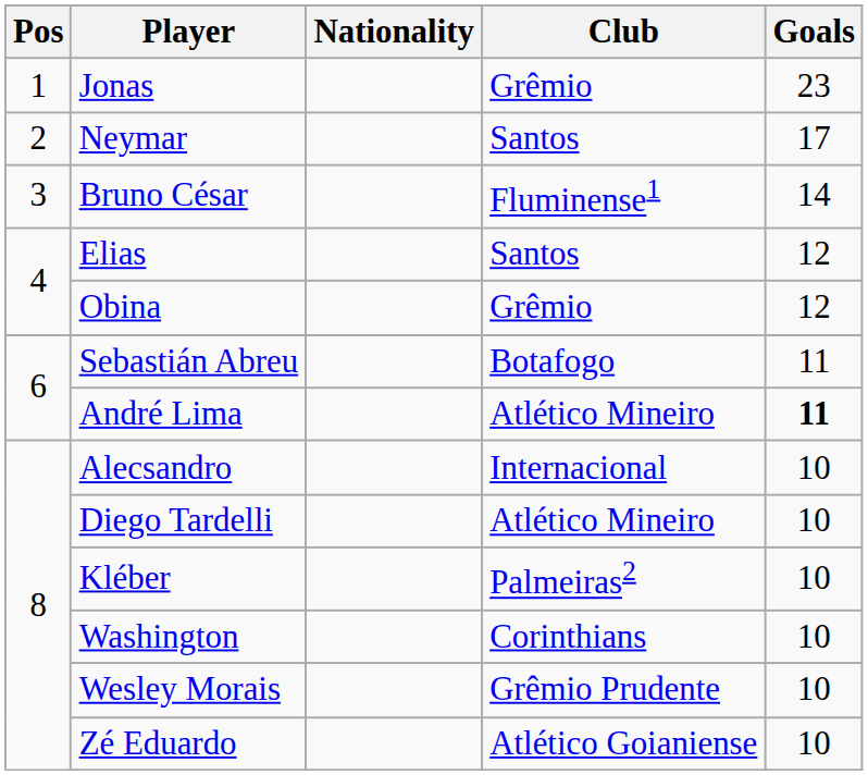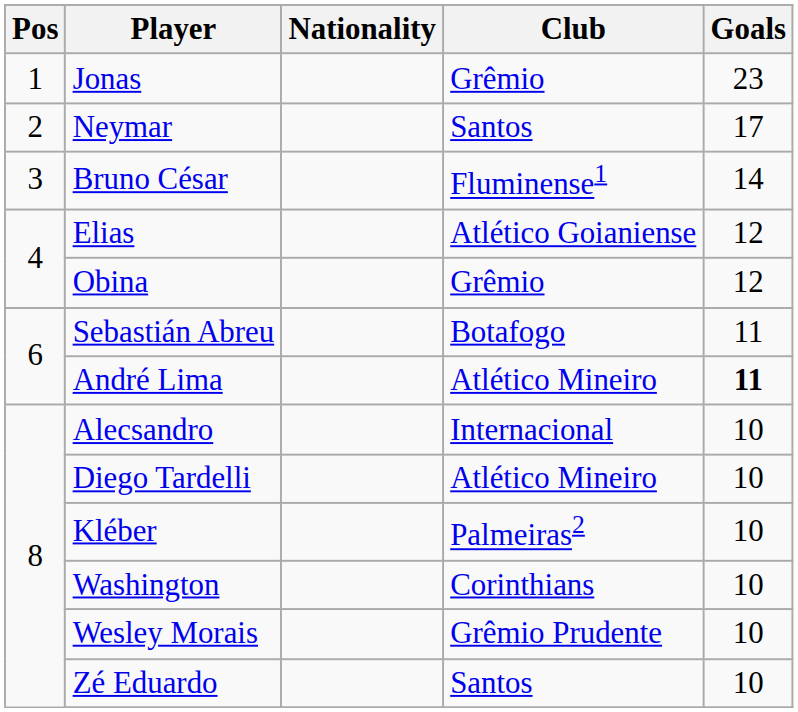 <table class="wikitable">
 <tr>
 <th>Pos</th>
 <th>Player</th>
 <th>Nationality</th>
 <th>Club</th>
 <th>Goals</th>
 </tr>
 <tr>
 <td align=center rowspan=1>1</td>
 <td><a href='#'>Jonas</a></td>
 <td></td>
 <td><a href='#'>Grêmio</a></td>
 <td align=center>23</td>
 </tr>
 <tr>
 <td align=center rowspan=1>2</td>
 <td><a href='#'>Neymar</a></td>
 <td></td>
 <td><a href='#'>Santos</a></td>
 <td align=center>17</td>
 </tr>
 <tr>
 <td align=center rowspan=1>3</td>
 <td><a href='#'>Bruno César</a></td>
 <td></td>
 <td><a href='#'>Fluminense</a><sup><a href='#'>1</a></sup></td>
 <td align=center>14</td>
 </tr>
 <tr>
 <td align=center rowspan=2>4</td>
 <td><a href='#'>Elias</a></td>
 <td></td>
-<td><a href='#'>Santos</a></td>
+<td><a href='#'>Atlético Goianiense</a></td>
 <td align=center>12</td>
 </tr>
 <tr>
 <td><a href='#'>Obina</a></td>
 <td></td>
 <td><a href='#'>Grêmio</a></td>
 <td align=center>12</td>
 </tr>
 <tr>
 <td align=center rowspan=2>6</td>
 <td><a href='#'>Sebastián Abreu</a></td>
 <td></td>
 <td><a href='#'>Botafogo</a></td>
 <td align=center>11</td>
 </tr>
 <tr>
 <td><a href='#'>André Lima</a></td>
 <td></td>
 <td><a href='#'>Atlético Mineiro</a></td>
 <td align=center><strong>11</strong></td>
 </tr>
 <tr>
 <td align=center rowspan=7>8</td>
 <td><a href='#'>Alecsandro</a></td>
 <td></td>
 <td><a href='#'>Internacional</a></td>
 <td align=center>10</td>
 </tr>
 <tr>
 <td><a href='#'>Diego Tardelli</a></td>
 <td></td>
 <td><a href='#'>Atlético Mineiro</a></td>
 <td align=center>10</td>
 </tr>
 <tr>
 <td><a href='#'>Kléber</a></td>
 <td></td>
 <td><a href='#'>Palmeiras</a><sup><a href='#'>2</a></sup></td>
 <td align=center>10</td>
 </tr>
 <tr>
 <td><a href='#'>Washington</a></td>
 <td></td>
 <td><a href='#'>Corinthians</a></td>
 <td align=center>10</td>
 </tr>
 <tr>
 <td><a href='#'>Wesley Morais</a></td>
 <td></td>
 <td><a href='#'>Grêmio Prudente</a></td>
 <td align=center>10</td>
 </tr>
 <tr>
 <td><a href='#'>Zé Eduardo</a></td>
 <td></td>
-<td><a href='#'>Atlético Goianiense</a></td>
+<td><a href='#'>Santos</a></td>
 <td align=center>10</td>
 </tr>
 <tr>
 </tr>
 </table>
